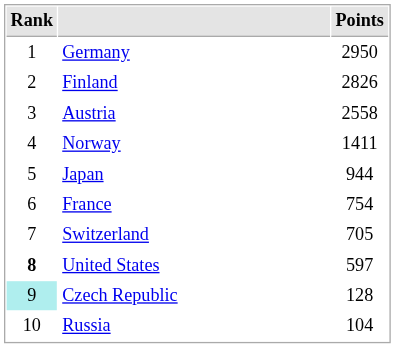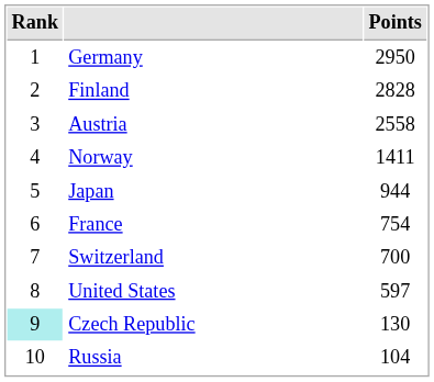 <table cellspacing="1" cellpadding="3" style="border:1px solid #AAAAAA;font-size:86%">
 <tr bgcolor="#E4E4E4">
 <th style="border-bottom:1px solid #AAAAAA" width=10>Rank</th>
 <th style="border-bottom:1px solid #AAAAAA" width=200></th>
 <th style="border-bottom:1px solid #AAAAAA" width=20>Points</th>
 </tr>
 <tr align="center">
 <td>1</td>
 <td align="left"> <a href='#'>Germany</a></td>
 <td>2950</td>
 </tr>
 <tr align="center">
 <td>2</td>
 <td align="left"> <a href='#'>Finland</a></td>
-<td>2826</td>
+<td>2828</td>
 </tr>
 <tr align="center">
 <td>3</td>
 <td align="left"> <a href='#'>Austria</a></td>
 <td>2558</td>
 </tr>
 <tr align="center">
 <td>4</td>
 <td align="left"> <a href='#'>Norway</a></td>
 <td>1411</td>
 </tr>
 <tr align="center">
 <td>5</td>
 <td align="left"> <a href='#'>Japan</a></td>
 <td>944</td>
 </tr>
 <tr align="center">
 <td>6</td>
 <td align="left"> <a href='#'>France</a></td>
 <td>754</td>
 </tr>
 <tr align="center">
 <td>7</td>
 <td align="left"> <a href='#'>Switzerland</a></td>
-<td>705</td>
+<td>700</td>
 </tr>
 <tr align="center">
-<td><strong>8</strong></td>
+<td>8</td>
 <td align="left"> <a href='#'>United States</a></td>
 <td>597</td>
 </tr>
 <tr align="center">
 <td style="background: paleturquoise;">9</td>
 <td align="left"> <a href='#'>Czech Republic</a></td>
-<td>128</td>
+<td>130</td>
 </tr>
 <tr align="center">
 <td>10</td>
 <td align="left"> <a href='#'>Russia</a></td>
 <td>104</td>
 </tr>
 </table>
